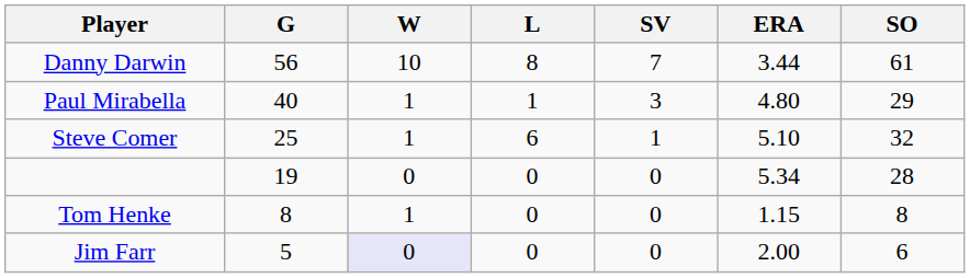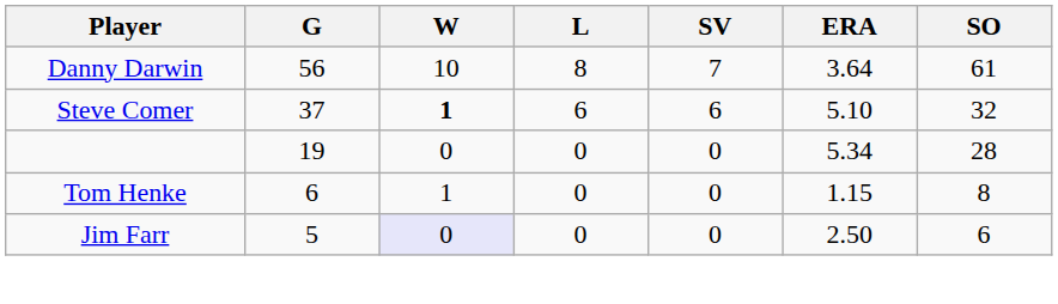 <table class="wikitable sortable">
 <tr>
 <th bgcolor="#DDDDFF" width="16%">Player</th>
 <th bgcolor="#DDDDFF" width="9%">G</th>
 <th bgcolor="#DDDDFF" width="9%">W</th>
 <th bgcolor="#DDDDFF" width="9%">L</th>
 <th bgcolor="#DDDDFF" width="9%">SV</th>
 <th bgcolor="#DDDDFF" width="9%">ERA</th>
 <th bgcolor="#DDDDFF" width="9%">SO</th>
 </tr>
 <tr align="center">
 <td><a href='#'>Danny Darwin</a></td>
 <td>56</td>
 <td>10</td>
 <td>8</td>
 <td>7</td>
-<td>3.44</td>
+<td>3.64</td>
 <td>61</td>
 </tr>
 <tr align=center>
-<td><a href='#'>Paul Mirabella</a></td>
-<td>40</td>
-<td>1</td>
-<td>1</td>
-<td>3</td>
-<td>4.80</td>
-<td>29</td>
-</tr>
-<tr align=center>
 <td><a href='#'>Steve Comer</a></td>
-<td>25</td>
-<td>1</td>
+<td>37</td>
+<td><strong>1</strong></td>
 <td>6</td>
-<td>1</td>
+<td>6</td>
 <td>5.10</td>
 <td>32</td>
 </tr>
 <tr align=center>
 <td></td>
 <td>19</td>
 <td>0</td>
 <td>0</td>
 <td>0</td>
 <td>5.34</td>
 <td>28</td>
 </tr>
 <tr align="center">
 <td><a href='#'>Tom Henke</a></td>
-<td>8</td>
+<td>6</td>
 <td>1</td>
 <td>0</td>
 <td>0</td>
 <td>1.15</td>
 <td>8</td>
 </tr>
 <tr align=center>
 <td><a href='#'>Jim Farr</a></td>
 <td>5</td>
 <td style="background: lavender;">0</td>
 <td>0</td>
 <td>0</td>
-<td>2.00</td>
+<td>2.50</td>
 <td>6</td>
 </tr>
 </table>
